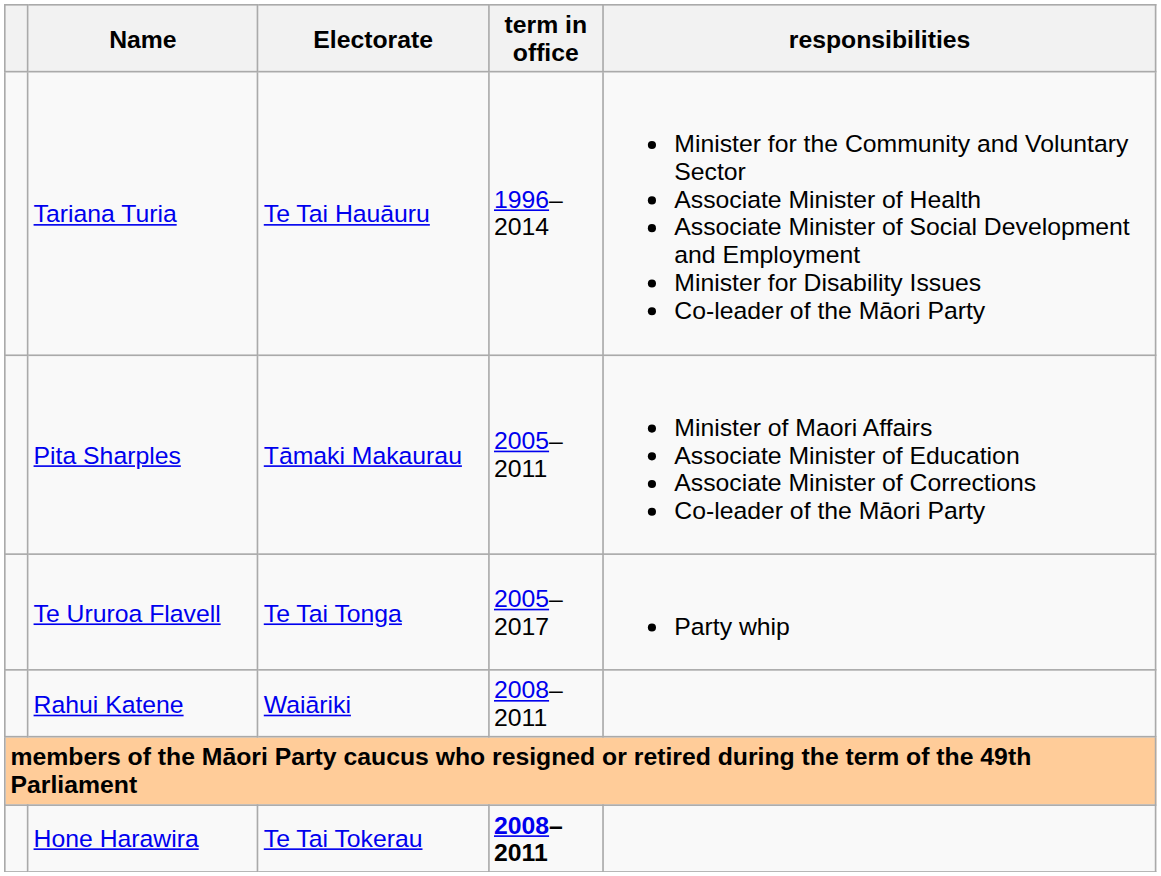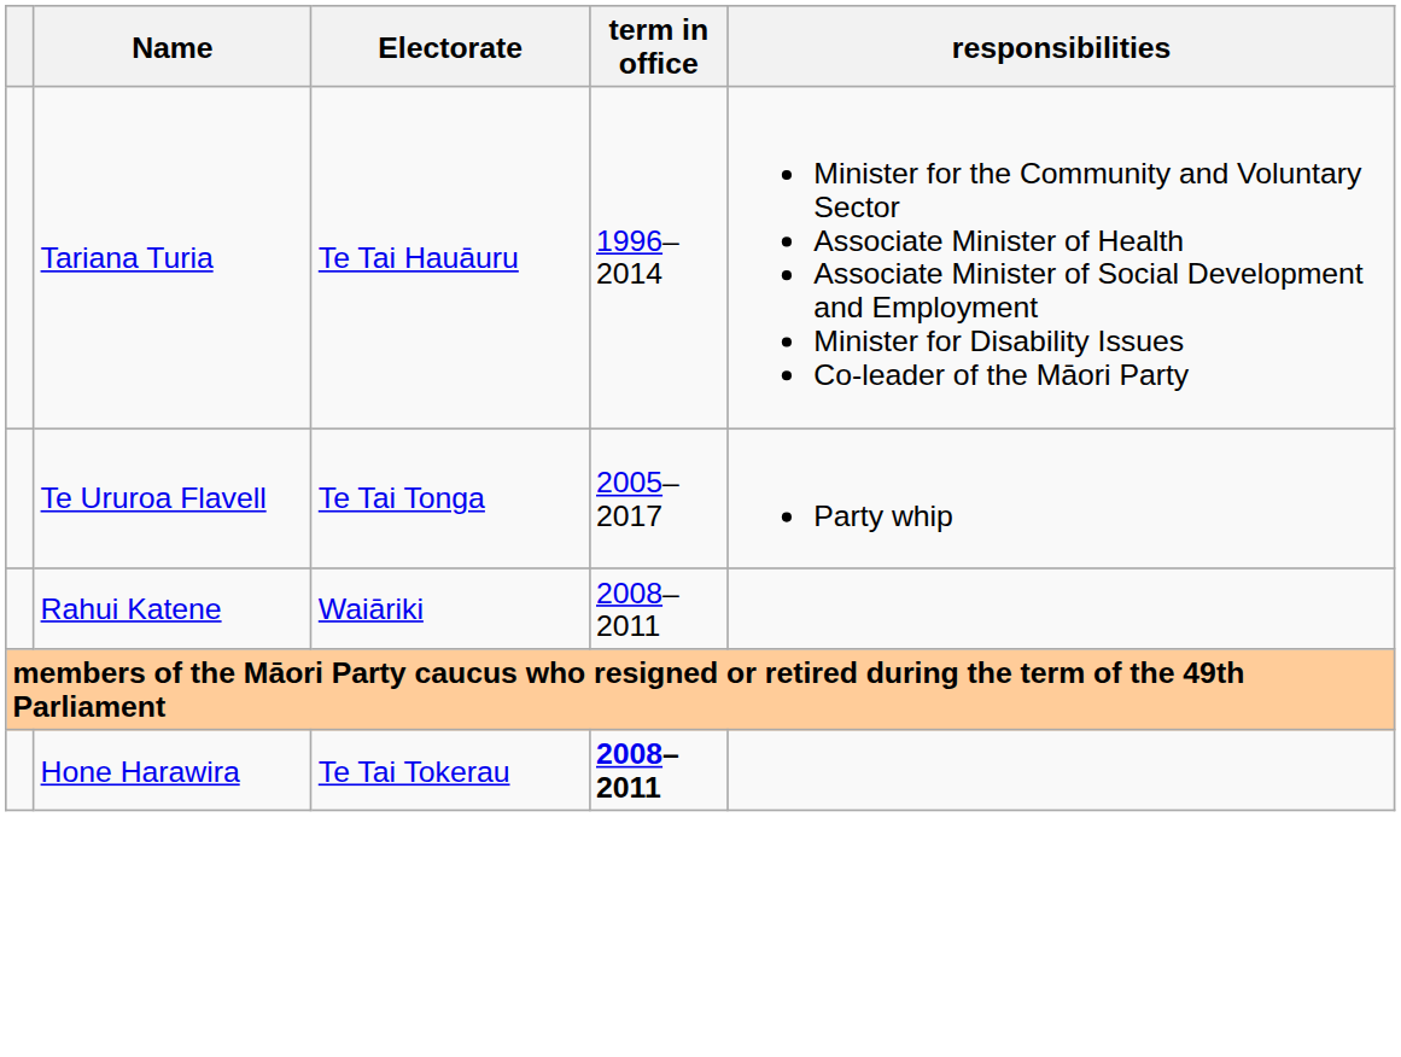 <table class="wikitable" width="80%" style="font-size: 95%;">
 <tr>
 <th width=2%></th>
 <th width=20%>Name</th>
 <th width=20%>Electorate</th>
 <th width=10%>term in office</th>
 <th width=48%>responsibilities</th>
 </tr>
 <tr>
 <td></td>
 <td><a href='#'>Tariana Turia</a></td>
 <td><a href='#'>Te Tai Hauāuru</a></td>
 <td><a href='#'>1996</a>–2014</td>
 <td><br><ul><li>Minister for the Community and Voluntary Sector</li><li>Associate Minister of Health</li><li>Associate Minister of Social Development and Employment</li><li>Minister for Disability Issues</li><li>Co-leader of the Māori Party</li></ul></td>
-</tr>
-<tr>
-<td></td>
-<td><a href='#'>Pita Sharples</a></td>
-<td><a href='#'>Tāmaki Makaurau</a></td>
-<td><a href='#'>2005</a>–2011</td>
-<td><br><ul><li>Minister of Maori Affairs</li><li>Associate Minister of Education</li><li>Associate Minister of Corrections</li><li>Co-leader of the Māori Party</li></ul></td>
 </tr>
 <tr>
 <td></td>
 <td><a href='#'>Te Ururoa Flavell</a></td>
 <td><a href='#'>Te Tai Tonga</a></td>
 <td><a href='#'>2005</a>–2017</td>
 <td><br><ul><li>Party whip</li></ul></td>
 </tr>
 <tr>
 <td></td>
 <td><a href='#'>Rahui Katene</a></td>
 <td><a href='#'>Waiāriki</a></td>
 <td><a href='#'>2008</a>–2011</td>
 <td></td>
 </tr>
 <tr>
 <td bgcolor=#FFCC99 colspan=5><strong>members of the Māori Party caucus who resigned or retired during the term of the 49th Parliament</strong></td>
 </tr>
 <tr>
 <td></td>
 <td><a href='#'>Hone Harawira</a></td>
 <td><a href='#'>Te Tai Tokerau</a></td>
 <td><strong><a href='#'>2008</a>–2011</strong></td>
 <td></td>
 </tr>
 </table>
